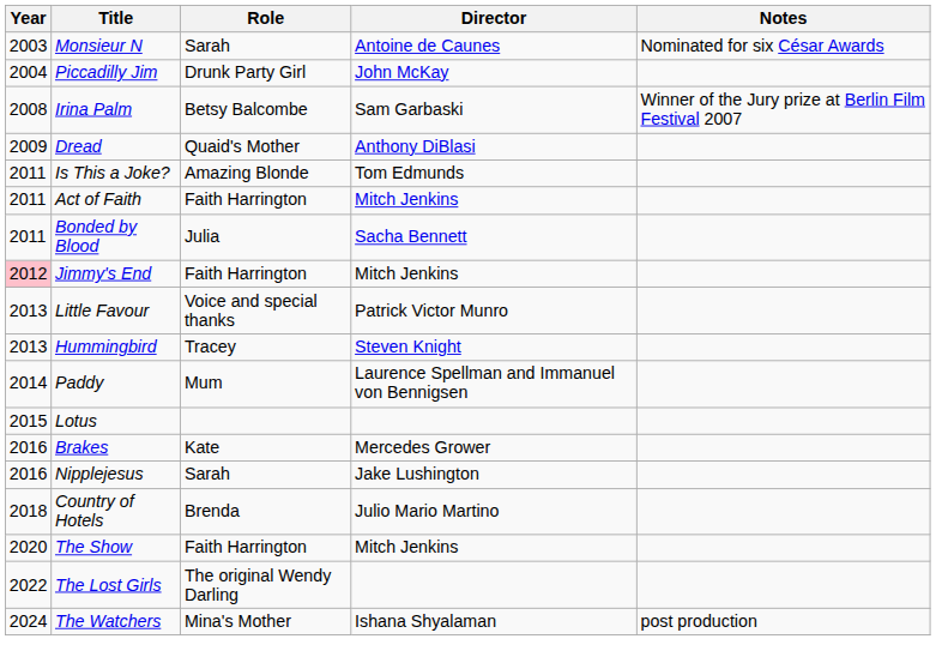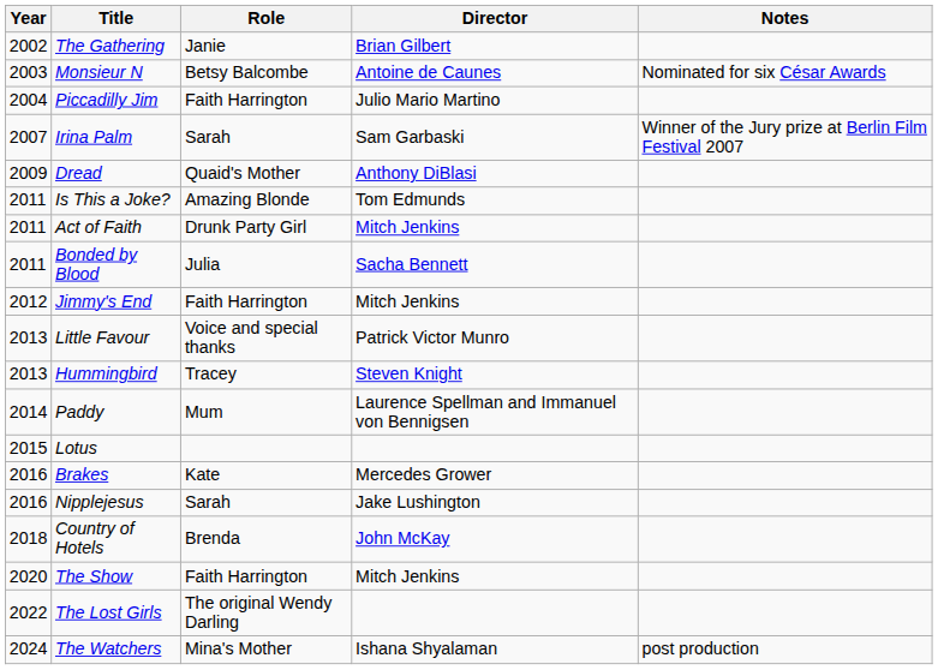 <table class="wikitable">
 <tr>
 <th>Year</th>
 <th>Title</th>
 <th>Role</th>
 <th>Director</th>
 <th>Notes</th>
 </tr>
 <tr>
+<td>2002</td>
+<td><em><a href='#'>The Gathering</a></em></td>
+<td>Janie</td>
+<td><a href='#'>Brian Gilbert</a></td>
+<td></td>
+</tr>
+<tr>
 <td>2003</td>
 <td><em><a href='#'>Monsieur N</a></em></td>
-<td>Sarah</td>
+<td>Betsy Balcombe</td>
 <td><a href='#'>Antoine de Caunes</a></td>
 <td>Nominated for six <a href='#'>César Awards</a></td>
 </tr>
 <tr>
 <td>2004</td>
 <td><em><a href='#'>Piccadilly Jim</a></em></td>
-<td>Drunk Party Girl</td>
-<td><a href='#'>John McKay</a></td>
+<td>Faith Harrington</td>
+<td>Julio Mario Martino</td>
 <td></td>
 </tr>
 <tr>
-<td>2008</td>
+<td>2007</td>
 <td><em><a href='#'>Irina Palm</a></em></td>
-<td>Betsy Balcombe</td>
+<td>Sarah</td>
 <td>Sam Garbaski</td>
 <td>Winner of the Jury prize at <a href='#'>Berlin Film Festival</a> 2007</td>
 </tr>
 <tr>
 <td>2009</td>
 <td><em><a href='#'>Dread</a></em></td>
 <td>Quaid's Mother</td>
 <td><a href='#'>Anthony DiBlasi</a></td>
 <td></td>
 </tr>
 <tr>
 <td>2011</td>
 <td><em>Is This a Joke?</em></td>
 <td>Amazing Blonde</td>
 <td>Tom Edmunds</td>
 <td></td>
 </tr>
 <tr>
 <td>2011</td>
 <td><em>Act of Faith</em></td>
-<td>Faith Harrington</td>
+<td>Drunk Party Girl</td>
 <td><a href='#'>Mitch Jenkins</a></td>
 <td></td>
 </tr>
 <tr>
 <td>2011</td>
 <td><em><a href='#'>Bonded by Blood</a></em></td>
 <td>Julia</td>
 <td><a href='#'>Sacha Bennett</a></td>
 <td></td>
 </tr>
 <tr>
-<td style="background: pink;">2012</td>
+<td>2012</td>
 <td><em><a href='#'>Jimmy's End</a></em></td>
 <td>Faith Harrington</td>
 <td>Mitch Jenkins</td>
 <td></td>
 </tr>
 <tr>
 <td>2013</td>
 <td><em>Little Favour</em></td>
 <td>Voice and special thanks</td>
 <td>Patrick Victor Munro</td>
 <td></td>
 </tr>
 <tr>
 <td>2013</td>
 <td><em><a href='#'>Hummingbird</a></em></td>
 <td>Tracey</td>
 <td><a href='#'>Steven Knight</a></td>
 <td></td>
 </tr>
 <tr>
 <td>2014</td>
 <td><em>Paddy</em></td>
 <td>Mum</td>
 <td>Laurence Spellman and Immanuel von Bennigsen</td>
 <td></td>
 </tr>
 <tr>
 <td>2015</td>
 <td><em>Lotus</em></td>
 <td></td>
 <td></td>
 <td></td>
 </tr>
 <tr>
 <td>2016</td>
 <td><em><a href='#'>Brakes</a></em></td>
 <td>Kate</td>
 <td>Mercedes Grower</td>
 <td></td>
 </tr>
 <tr>
 <td>2016</td>
 <td><em>Nipplejesus</em></td>
 <td>Sarah</td>
 <td>Jake Lushington</td>
 <td></td>
 </tr>
 <tr>
 <td>2018</td>
 <td><em>Country of Hotels</em></td>
 <td>Brenda</td>
-<td>Julio Mario Martino</td>
+<td><a href='#'>John McKay</a></td>
 <td></td>
 </tr>
 <tr>
 <td>2020</td>
 <td><em><a href='#'>The Show</a></em></td>
 <td>Faith Harrington</td>
 <td>Mitch Jenkins</td>
 <td></td>
 </tr>
 <tr>
 <td>2022</td>
 <td><em><a href='#'>The Lost Girls</a></em></td>
 <td>The original Wendy Darling</td>
 <td></td>
 </tr>
 <tr>
 <td>2024</td>
 <td><em><a href='#'>The Watchers</a></em></td>
 <td>Mina's Mother</td>
 <td>Ishana Shyalaman</td>
 <td>post production</td>
 </tr>
 </table>
